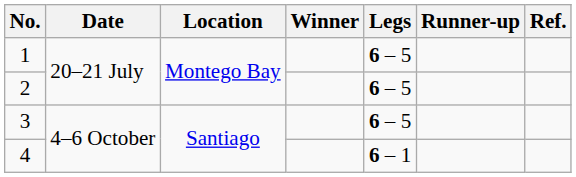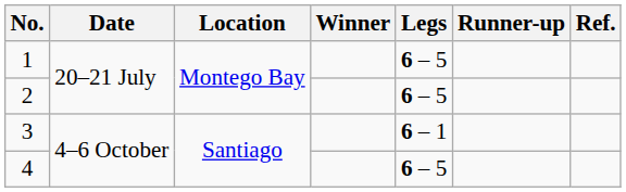 <table class="wikitable">
 <tr>
 <th>No.</th>
 <th>Date</th>
 <th>Location</th>
 <th>Winner</th>
 <th>Legs</th>
 <th>Runner-up</th>
 <th>Ref.</th>
 </tr>
 <tr>
 <td align=center>1</td>
 <td align=left nowrap rowspan="2">20–21 July</td>
 <td align="center" nowrap rowspan="2"> <a href='#'>Montego Bay</a></td>
 <td align="right"></td>
 <td align="center"><strong>6</strong> – 5</td>
 <td></td>
 <td align="center"></td>
 </tr>
 <tr>
 <td align=center>2</td>
 <td align="right"></td>
 <td align="center"><strong>6</strong> – 5</td>
 <td></td>
 <td align="center"></td>
 </tr>
 <tr>
 <td align=center>3</td>
 <td align=left nowrap rowspan="2">4–6 October</td>
 <td align="center" rowspan="2"> <a href='#'>Santiago</a></td>
 <td align="right"></td>
-<td align="center"><strong>6</strong> – 5</td>
+<td align="center"><strong>6</strong> – 1</td>
 <td></td>
 <td align="center"></td>
 </tr>
 <tr>
 <td align=center>4</td>
 <td align="right"></td>
-<td align="center"><strong>6</strong> – 1</td>
+<td align="center"><strong>6</strong> – 5</td>
 <td></td>
 <td align="center"></td>
 </tr>
 </table>
